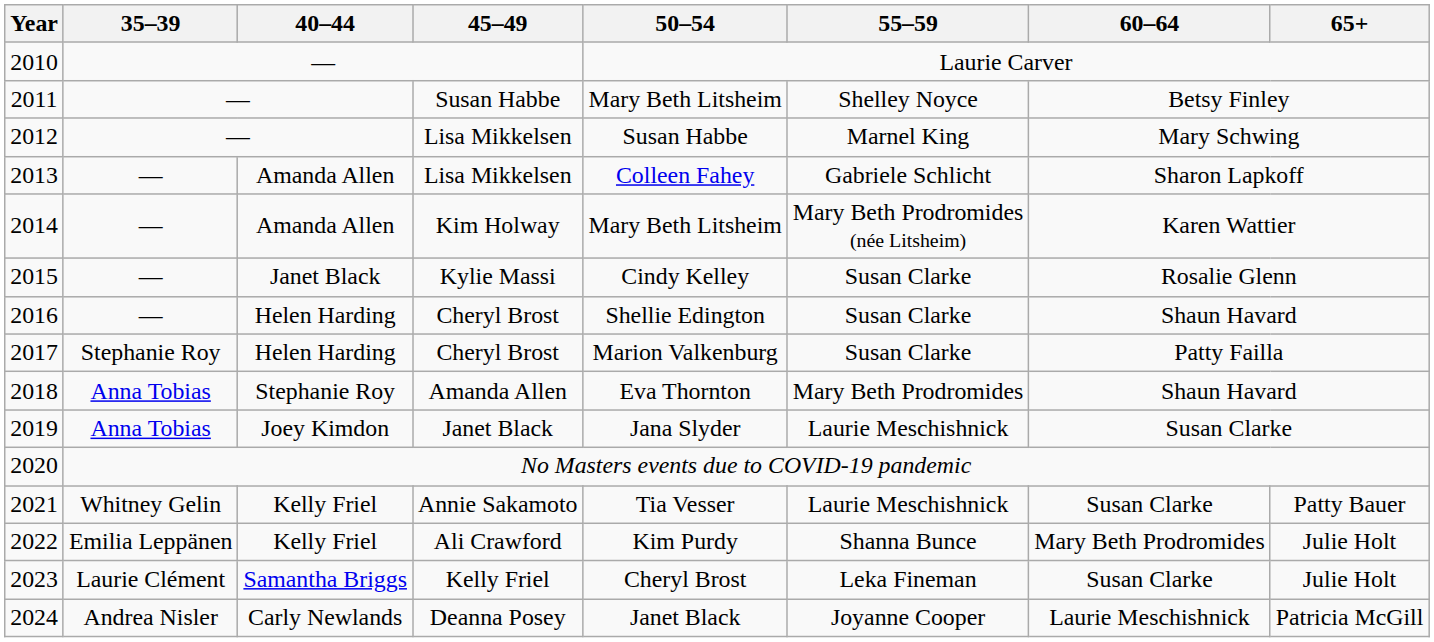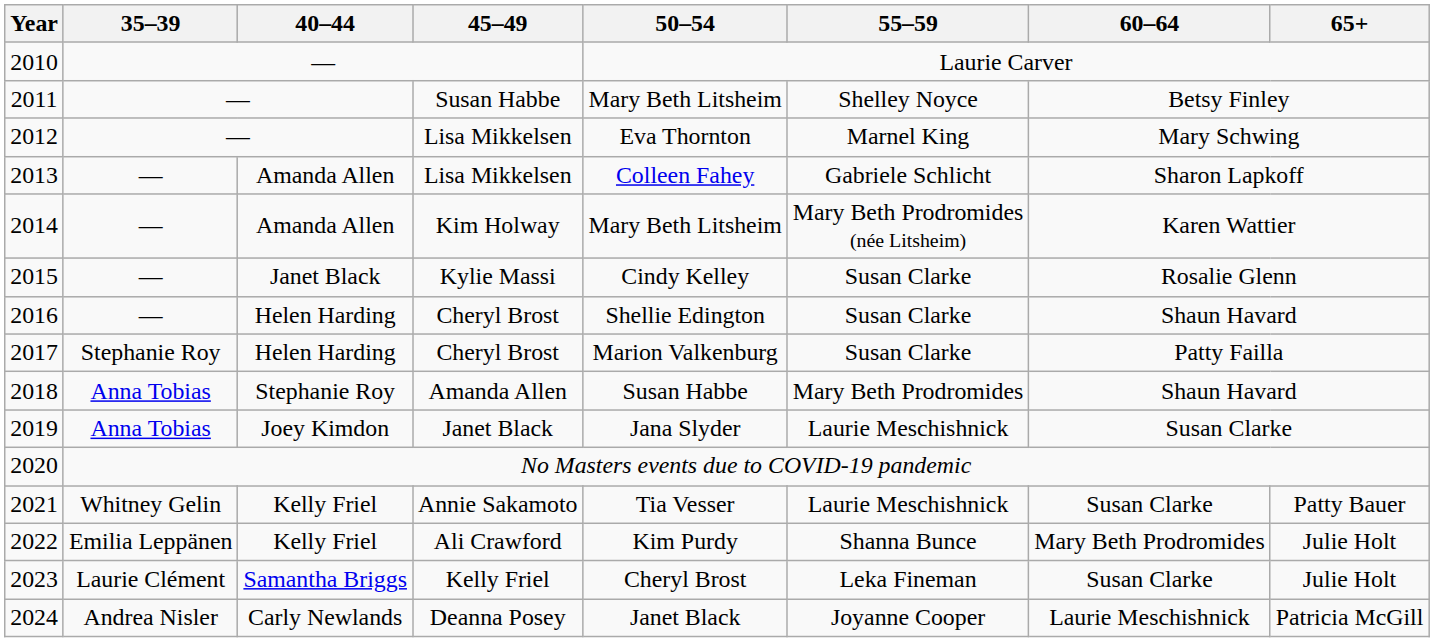 <table class="wikitable" style="text-align:center">
 <tr>
 <th>Year</th>
 <th>35–39</th>
 <th>40–44</th>
 <th>45–49</th>
 <th>50–54</th>
 <th>55–59</th>
 <th>60–64</th>
 <th>65+</th>
 </tr>
 <tr>
 <td>2010</td>
 <td colspan=3>—</td>
 <td colspan="4">Laurie Carver</td>
 </tr>
 <tr>
 <td>2011</td>
 <td colspan=2>—</td>
 <td>Susan Habbe</td>
 <td>Mary Beth Litsheim</td>
 <td>Shelley Noyce</td>
 <td colspan="2">Betsy Finley</td>
 </tr>
 <tr>
 <td>2012</td>
 <td colspan=2>—</td>
 <td>Lisa Mikkelsen</td>
-<td>Susan Habbe</td>
+<td>Eva Thornton</td>
 <td>Marnel King</td>
 <td colspan="2">Mary Schwing</td>
 </tr>
 <tr>
 <td>2013</td>
 <td>—</td>
 <td>Amanda Allen</td>
 <td>Lisa Mikkelsen</td>
 <td><a href='#'>Colleen Fahey</a></td>
 <td>Gabriele Schlicht</td>
 <td colspan="2">Sharon Lapkoff</td>
 </tr>
 <tr>
 <td>2014</td>
 <td>—</td>
 <td>Amanda Allen</td>
 <td>Kim Holway</td>
 <td>Mary Beth Litsheim</td>
 <td>Mary Beth Prodromides<br><small>(née Litsheim)</small></td>
 <td colspan="2">Karen Wattier</td>
 </tr>
 <tr>
 <td>2015</td>
 <td>—</td>
 <td>Janet Black</td>
 <td>Kylie Massi</td>
 <td>Cindy Kelley</td>
 <td>Susan Clarke</td>
 <td colspan="2">Rosalie Glenn</td>
 </tr>
 <tr>
 <td>2016</td>
 <td>—</td>
 <td>Helen Harding</td>
 <td>Cheryl Brost</td>
 <td>Shellie Edington</td>
 <td>Susan Clarke</td>
 <td colspan="2">Shaun Havard</td>
 </tr>
 <tr>
 <td>2017</td>
 <td>Stephanie Roy</td>
 <td>Helen Harding</td>
 <td>Cheryl Brost</td>
 <td>Marion Valkenburg</td>
 <td>Susan Clarke</td>
 <td colspan="2">Patty Failla</td>
 </tr>
 <tr>
 <td>2018</td>
 <td><a href='#'>Anna Tobias</a></td>
 <td>Stephanie Roy</td>
 <td>Amanda Allen</td>
-<td>Eva Thornton</td>
+<td>Susan Habbe</td>
 <td>Mary Beth Prodromides</td>
 <td colspan="2">Shaun Havard</td>
 </tr>
 <tr>
 <td>2019</td>
 <td><a href='#'>Anna Tobias</a></td>
 <td>Joey Kimdon</td>
 <td>Janet Black</td>
 <td>Jana Slyder</td>
 <td>Laurie Meschishnick</td>
 <td colspan="2">Susan Clarke</td>
 </tr>
 <tr>
 <td>2020</td>
 <td colspan=7><em>No Masters events due to COVID-19 pandemic</em></td>
 </tr>
 <tr>
 <td>2021</td>
 <td>Whitney Gelin</td>
 <td>Kelly Friel</td>
 <td>Annie Sakamoto</td>
 <td>Tia Vesser</td>
 <td>Laurie Meschishnick</td>
 <td>Susan Clarke</td>
 <td>Patty Bauer</td>
 </tr>
 <tr>
 <td>2022</td>
 <td>Emilia Leppänen</td>
 <td>Kelly Friel</td>
 <td>Ali Crawford</td>
 <td>Kim Purdy</td>
 <td>Shanna Bunce</td>
 <td>Mary Beth Prodromides</td>
 <td>Julie Holt</td>
 </tr>
 <tr>
 <td>2023</td>
 <td>Laurie Clément</td>
 <td><a href='#'>Samantha Briggs</a></td>
 <td>Kelly Friel</td>
 <td>Cheryl Brost</td>
 <td>Leka Fineman</td>
 <td>Susan Clarke</td>
 <td>Julie Holt</td>
 </tr>
 <tr>
 <td>2024</td>
 <td>Andrea Nisler</td>
 <td>Carly Newlands</td>
 <td>Deanna Posey</td>
 <td>Janet Black</td>
 <td>Joyanne Cooper</td>
 <td>Laurie Meschishnick</td>
 <td>Patricia McGill</td>
 </tr>
 </table>
